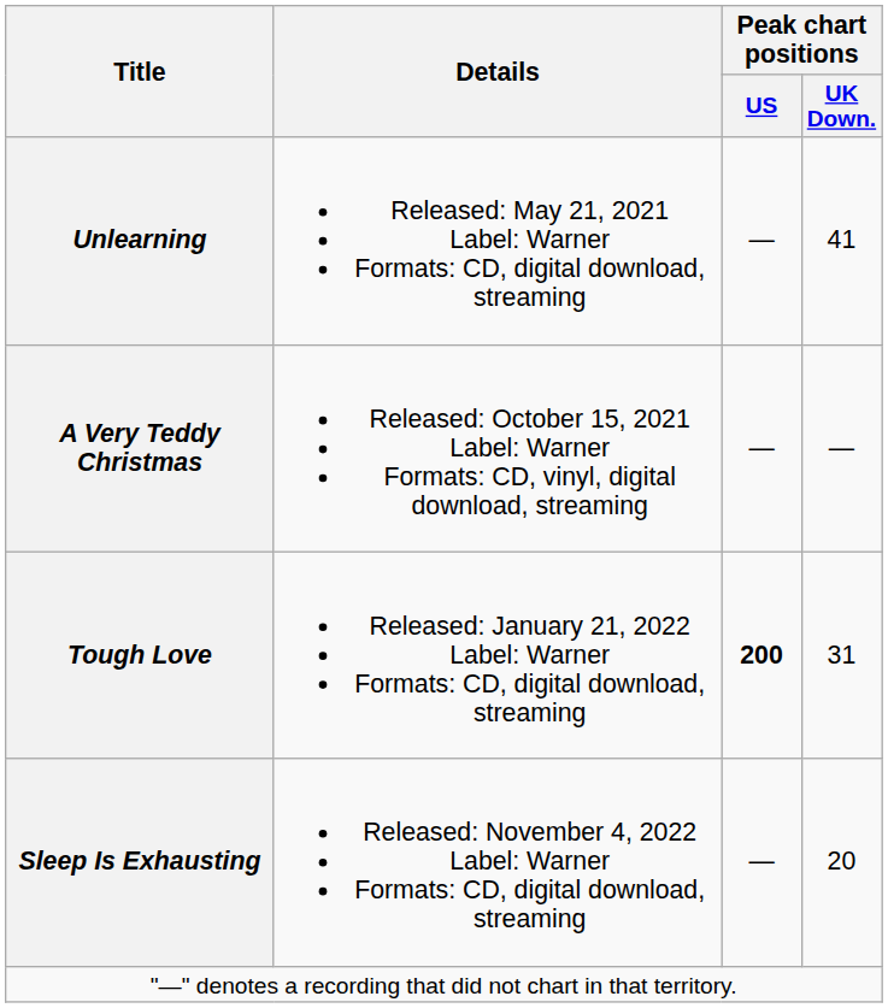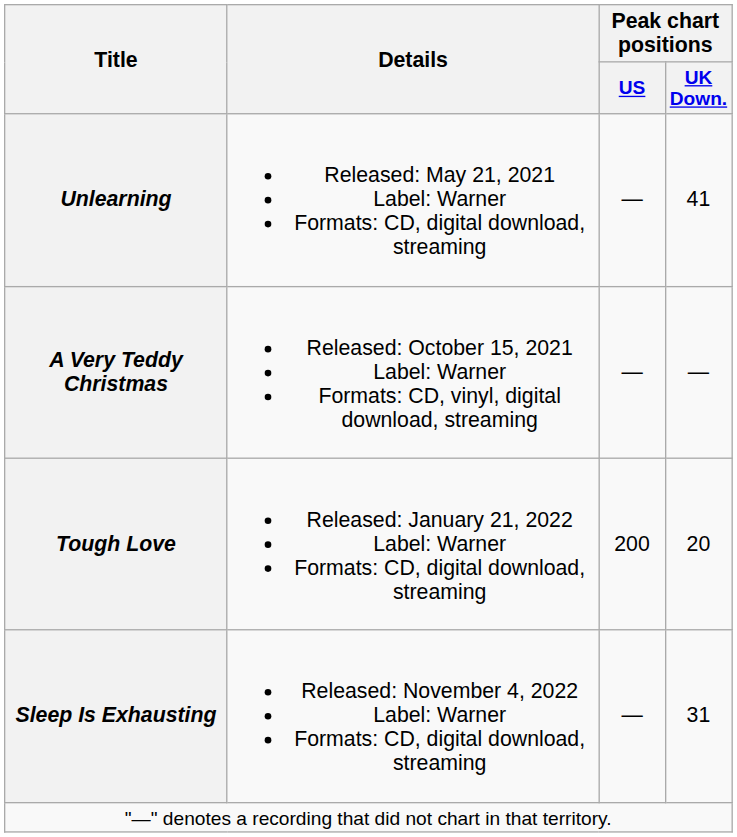 <table class="wikitable plainrowheaders" style="text-align:center;">
 <tr>
 <th scope="col" rowspan="2" style="width:10em;">Title</th>
 <th scope="col" rowspan="2" style="width:17em;">Details</th>
 <th scope="col" colspan="2">Peak chart positions</th>
 </tr>
 <tr>
 <th style="width:3em; font-size:90%"><a href='#'>US</a><br></th>
 <th style="width:3em; font-size:90%"><a href='#'>UK Down.</a><br></th>
 </tr>
 <tr>
 <th scope="row"><em>Unlearning</em></th>
 <td><br><ul><li>Released: May 21, 2021</li><li>Label: Warner</li><li>Formats: CD, digital download, streaming</li></ul></td>
 <td>—</td>
 <td>41</td>
 </tr>
 <tr>
 <th scope="row"><em>A Very Teddy Christmas</em></th>
 <td><br><ul><li>Released: October 15, 2021</li><li>Label: Warner</li><li>Formats: CD, vinyl, digital download, streaming</li></ul></td>
 <td>—</td>
 <td>—</td>
 </tr>
 <tr>
 <th scope="row"><em>Tough Love</em></th>
 <td><br><ul><li>Released: January 21, 2022</li><li>Label: Warner</li><li>Formats: CD, digital download, streaming</li></ul></td>
-<td><strong>200</strong></td>
-<td>31</td>
+<td>200</td>
+<td>20</td>
 </tr>
 <tr>
 <th scope="row"><em>Sleep Is Exhausting</em></th>
 <td><br><ul><li>Released: November 4, 2022</li><li>Label: Warner</li><li>Formats: CD, digital download, streaming</li></ul></td>
 <td>—</td>
-<td>20</td>
+<td>31</td>
 </tr>
 <tr>
 <td colspan="8" style="font-size:90%">"—" denotes a recording that did not chart in that territory.</td>
 </tr>
 </table>
